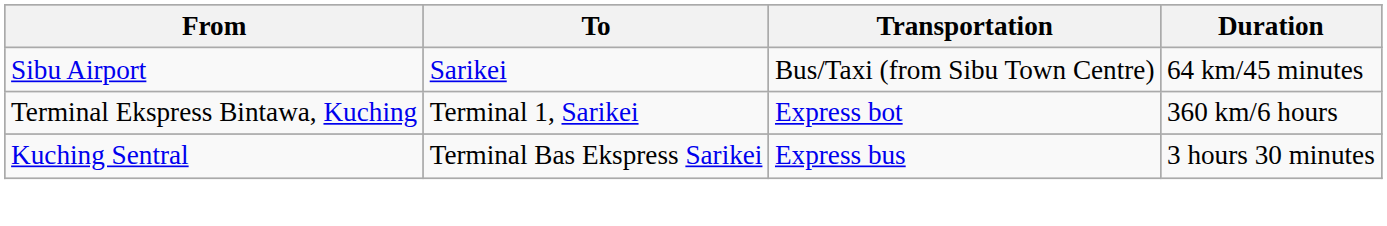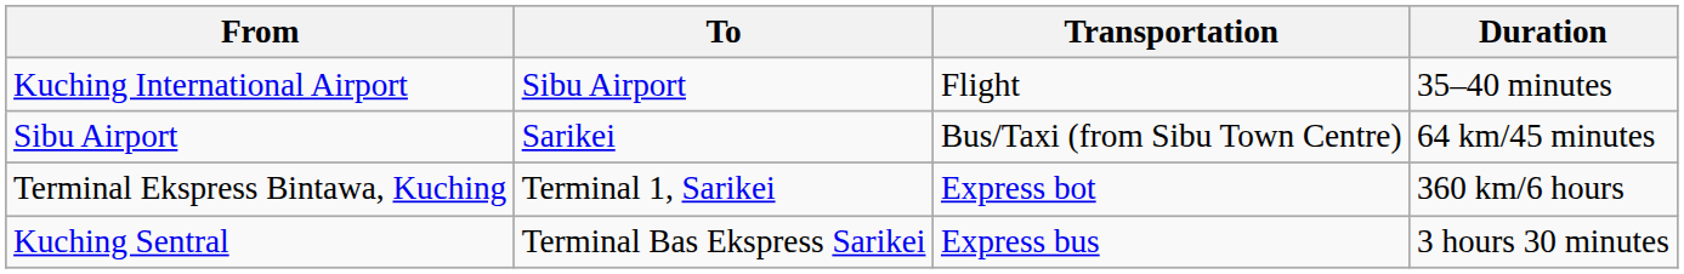 <table class="wikitable">
 <tr>
 <th>From</th>
 <th>To</th>
 <th>Transportation</th>
 <th>Duration</th>
+</tr>
+<tr>
+<td><a href='#'>Kuching International Airport</a></td>
+<td><a href='#'>Sibu Airport</a></td>
+<td>Flight</td>
+<td>35–40 minutes</td>
 </tr>
 <tr>
 <td><a href='#'>Sibu Airport</a></td>
 <td><a href='#'>Sarikei</a></td>
 <td>Bus/Taxi (from Sibu Town Centre)</td>
 <td>64 km/45 minutes</td>
 </tr>
 <tr>
 <td>Terminal Ekspress Bintawa, <a href='#'>Kuching</a></td>
 <td>Terminal 1, <a href='#'>Sarikei</a></td>
 <td><a href='#'>Express bot</a></td>
 <td>360 km/6 hours</td>
 </tr>
 <tr>
 <td><a href='#'>Kuching Sentral</a></td>
 <td>Terminal Bas Ekspress <a href='#'>Sarikei</a></td>
 <td><a href='#'>Express bus</a></td>
 <td>3 hours 30 minutes</td>
 </tr>
 </table>
